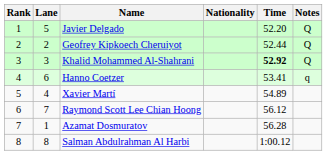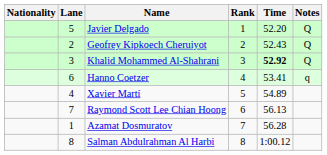 <table class="wikitable sortable" style="text-align:center">
 <tr>
-<th>Rank</th>
+<th>Nationality</th>
 <th>Lane</th>
 <th>Name</th>
-<th>Nationality</th>
+<th>Rank</th>
 <th>Time</th>
 <th>Notes</th>
 </tr>
 <tr bgcolor=ccffcc>
-<td>1</td>
+<td align=left></td>
 <td>5</td>
 <td align=left><a href='#'>Javier Delgado</a></td>
-<td align=left></td>
+<td>1</td>
 <td>52.20</td>
 <td>Q </td>
 </tr>
 <tr bgcolor=ccffcc>
-<td>2</td>
+<td align=left></td>
 <td>2</td>
 <td align=left><a href='#'>Geofrey Kipkoech Cheruiyot</a></td>
-<td align=left></td>
-<td>52.44</td>
+<td>2</td>
+<td>52.43</td>
 <td>Q </td>
 </tr>
 <tr bgcolor=ccffcc>
-<td>3</td>
+<td align=left></td>
 <td>3</td>
 <td align=left><a href='#'>Khalid Mohammed Al-Shahrani</a></td>
-<td align=left></td>
+<td>3</td>
 <td><strong>52.92</strong></td>
 <td>Q </td>
 </tr>
 <tr bgcolor=ddffdd>
-<td>4</td>
+<td align=left></td>
 <td>6</td>
 <td align=left><a href='#'>Hanno Coetzer</a></td>
-<td align=left></td>
+<td>4</td>
 <td>53.41</td>
 <td>q</td>
 </tr>
 <tr>
-<td>5</td>
+<td align=left></td>
 <td>4</td>
 <td align=left><a href='#'>Xavier Martí</a></td>
-<td align=left></td>
+<td>5</td>
 <td>54.89</td>
 <td></td>
 </tr>
 <tr>
-<td>6</td>
+<td align=left></td>
 <td>7</td>
 <td align=left><a href='#'>Raymond Scott Lee Chian Hoong</a></td>
-<td align=left></td>
-<td>56.12</td>
+<td>6</td>
+<td>56.13</td>
 <td></td>
 </tr>
 <tr>
-<td>7</td>
+<td align=left></td>
 <td>1</td>
 <td align=left><a href='#'>Azamat Dosmuratov</a></td>
-<td align=left></td>
+<td>7</td>
 <td>56.28</td>
 <td></td>
 </tr>
 <tr>
-<td>8</td>
+<td align=left></td>
 <td>8</td>
 <td align=left><a href='#'>Salman Abdulrahman Al Harbi</a></td>
-<td align=left></td>
+<td>8</td>
 <td>1:00.12</td>
 <td></td>
 </tr>
 </table>
